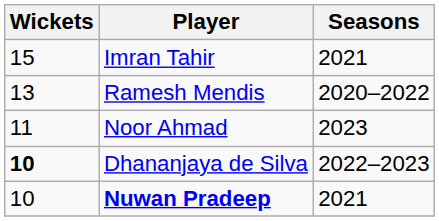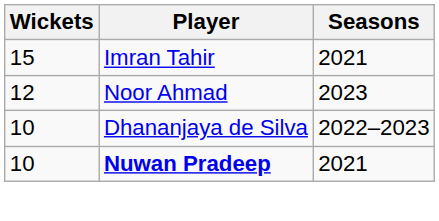 <table class="wikitable">
 <tr>
 <th>Wickets</th>
 <th>Player</th>
 <th>Seasons</th>
 </tr>
 <tr>
 <td>15</td>
 <td><a href='#'>Imran Tahir</a></td>
 <td>2021</td>
 </tr>
 <tr>
-<td>13</td>
-<td><a href='#'>Ramesh Mendis</a></td>
-<td>2020–2022</td>
-</tr>
-<tr>
-<td>11</td>
+<td>12</td>
 <td><a href='#'>Noor Ahmad</a></td>
 <td>2023</td>
 </tr>
 <tr>
-<td><strong>10</strong></td>
+<td>10</td>
 <td><a href='#'>Dhananjaya de Silva</a></td>
 <td>2022–2023</td>
 </tr>
 <tr>
 <td>10</td>
 <td><strong><a href='#'>Nuwan Pradeep</a></strong></td>
 <td>2021</td>
 </tr>
 </table>
